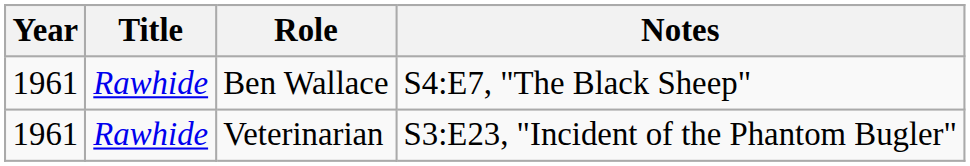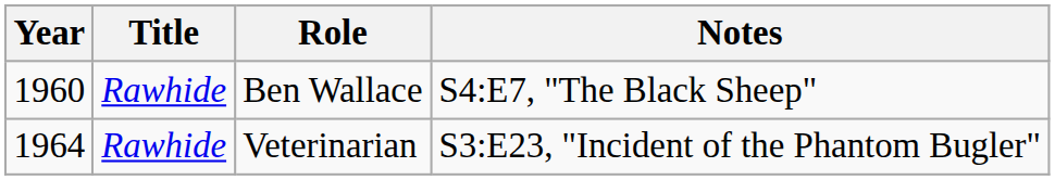 <table class="wikitable">
 <tr>
 <th>Year</th>
 <th>Title</th>
 <th>Role</th>
 <th>Notes</th>
 </tr>
 <tr>
-<td>1961</td>
+<td>1960</td>
 <td><em><a href='#'>Rawhide</a></em></td>
 <td>Ben Wallace</td>
 <td>S4:E7, "The Black Sheep"</td>
 </tr>
 <tr>
-<td>1961</td>
+<td>1964</td>
 <td><em><a href='#'>Rawhide</a></em></td>
 <td>Veterinarian</td>
 <td>S3:E23, "Incident of the Phantom Bugler"</td>
 </tr>
 </table>
